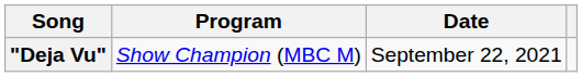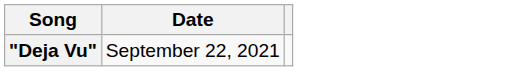 <table class="wikitable plainrowheaders">
 <tr>
 <th scope="col">Song</th>
-<th scope="col">Program</th>
 <th scope="col">Date</th>
 <th scope="col"></th>
 </tr>
 <tr>
 <th scope="row">"Deja Vu"</th>
-<td><em><a href='#'>Show Champion</a></em> (<a href='#'>MBC M</a>)</td>
 <td>September 22, 2021</td>
 <td></td>
 </tr>
 </table>
